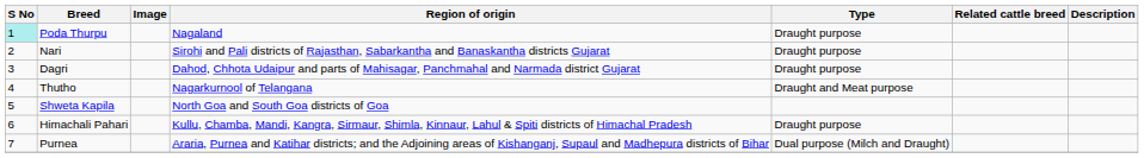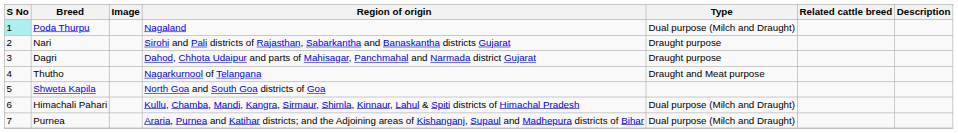 <table class="wikitable sortable">
 <tr>
 <th>S No</th>
 <th>Breed</th>
 <th>Image</th>
 <th>Region of origin</th>
 <th>Type</th>
 <th>Related cattle breed</th>
 <th>Description</th>
 </tr>
 <tr>
 <td style="background: paleturquoise;">1</td>
 <td><a href='#'>Poda Thurpu</a></td>
 <td></td>
 <td><a href='#'>Nagaland</a></td>
-<td>Draught purpose</td>
+<td>Dual purpose (Milch and Draught)</td>
 <td></td>
 <td></td>
 </tr>
 <tr>
 <td>2</td>
 <td>Nari</td>
 <td></td>
 <td><a href='#'>Sirohi</a> and <a href='#'>Pali</a> districts of <a href='#'>Rajasthan</a>, <a href='#'>Sabarkantha</a> and <a href='#'>Banaskantha</a> districts <a href='#'>Gujarat</a></td>
 <td>Draught purpose</td>
 <td></td>
 <td></td>
 </tr>
 <tr>
 <td>3</td>
 <td>Dagri</td>
 <td></td>
 <td><a href='#'>Dahod</a>, <a href='#'>Chhota Udaipur</a> and parts of <a href='#'>Mahisagar</a>, <a href='#'>Panchmahal</a> and <a href='#'>Narmada</a> district <a href='#'>Gujarat</a></td>
 <td>Draught purpose</td>
 <td></td>
 <td></td>
 </tr>
 <tr>
 <td>4</td>
 <td>Thutho</td>
 <td></td>
 <td><a href='#'>Nagarkurnool</a> of <a href='#'>Telangana</a></td>
 <td>Draught and Meat purpose</td>
 <td></td>
 <td></td>
 </tr>
 <tr>
 <td>5</td>
 <td><a href='#'>Shweta Kapila</a></td>
 <td></td>
 <td><a href='#'>North Goa</a> and <a href='#'>South Goa</a> districts of <a href='#'>Goa</a></td>
 <td></td>
 <td></td>
 <td></td>
 </tr>
 <tr>
 <td>6</td>
 <td>Himachali Pahari</td>
 <td></td>
 <td><a href='#'>Kullu</a>, <a href='#'>Chamba</a>, <a href='#'>Mandi</a>, <a href='#'>Kangra</a>, <a href='#'>Sirmaur</a>, <a href='#'>Shimla</a>, <a href='#'>Kinnaur</a>, <a href='#'>Lahul</a> & <a href='#'>Spiti</a> districts of <a href='#'>Himachal Pradesh</a></td>
-<td>Draught purpose</td>
+<td>Dual purpose (Milch and Draught)</td>
 <td></td>
 <td></td>
 </tr>
 <tr>
 <td>7</td>
 <td>Purnea</td>
 <td></td>
 <td><a href='#'>Araria</a>, <a href='#'>Purnea</a> and <a href='#'>Katihar</a> districts; and the Adjoining areas of <a href='#'>Kishanganj</a>, <a href='#'>Supaul</a> and <a href='#'>Madhepura</a> districts of <a href='#'>Bihar</a></td>
 <td>Dual purpose (Milch and Draught)</td>
 <td></td>
 <td></td>
 </tr>
 <tr>
 </tr>
 </table>
